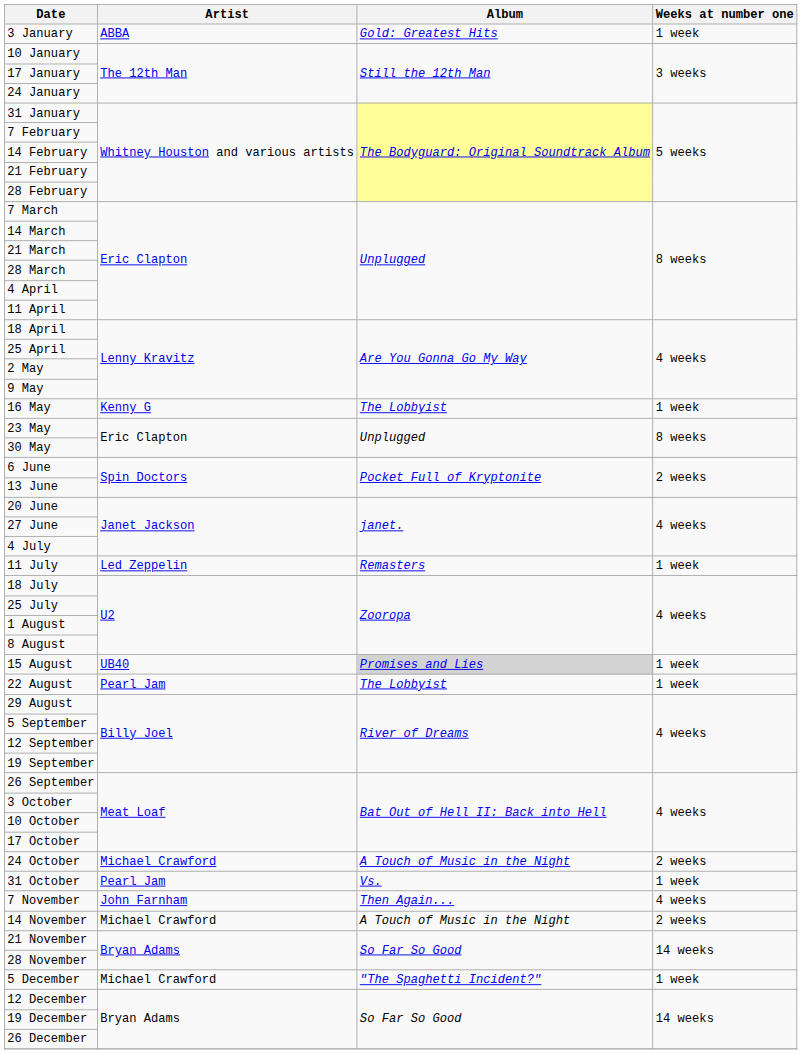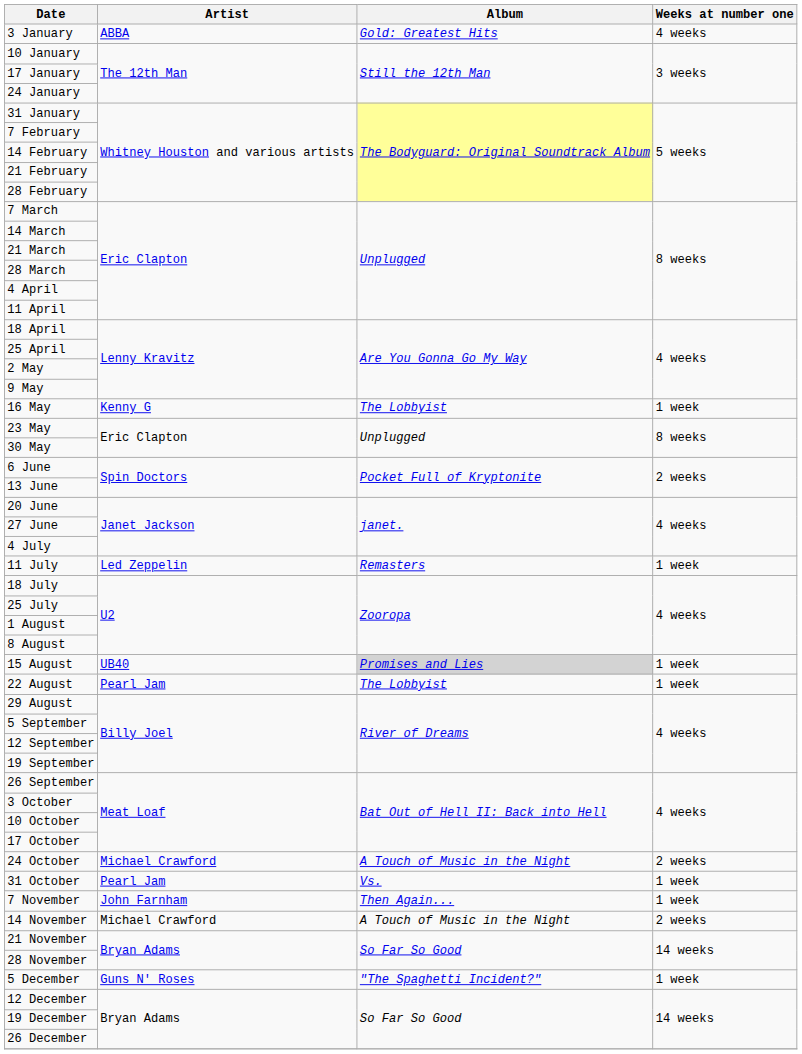 <table class="wikitable">
 <tr>
 <th>Date</th>
 <th>Artist</th>
 <th>Album</th>
 <th>Weeks at number one</th>
 </tr>
 <tr>
 <td>3 January</td>
 <td><a href='#'>ABBA</a></td>
 <td><em><a href='#'>Gold: Greatest Hits</a></em></td>
-<td>1 week</td>
+<td>4 weeks</td>
 </tr>
 <tr>
 <td>10 January</td>
 <td rowspan="3"><a href='#'>The 12th Man</a></td>
 <td rowspan="3"><em><a href='#'>Still the 12th Man</a></em></td>
 <td rowspan="3">3 weeks</td>
 </tr>
 <tr>
 <td>17 January</td>
 </tr>
 <tr>
 <td>24 January</td>
 </tr>
 <tr>
 <td>31 January</td>
 <td rowspan="5"><a href='#'>Whitney Houston</a> and various artists</td>
 <td bgcolor=#FFFF99 rowspan="5"><em><a href='#'>The Bodyguard: Original Soundtrack Album</a></em></td>
 <td rowspan="5">5 weeks</td>
 </tr>
 <tr>
 <td>7 February</td>
 </tr>
 <tr>
 <td>14 February</td>
 </tr>
 <tr>
 <td>21 February</td>
 </tr>
 <tr>
 <td>28 February</td>
 </tr>
 <tr>
 <td>7 March</td>
 <td rowspan="6"><a href='#'>Eric Clapton</a></td>
 <td rowspan="6"><em><a href='#'>Unplugged</a></em></td>
 <td rowspan="6">8 weeks</td>
 </tr>
 <tr>
 <td>14 March</td>
 </tr>
 <tr>
 <td>21 March</td>
 </tr>
 <tr>
 <td>28 March</td>
 </tr>
 <tr>
 <td>4 April</td>
 </tr>
 <tr>
 <td>11 April</td>
 </tr>
 <tr>
 <td>18 April</td>
 <td rowspan="4"><a href='#'>Lenny Kravitz</a></td>
 <td rowspan="4"><em><a href='#'>Are You Gonna Go My Way</a></em></td>
 <td rowspan="4">4 weeks</td>
 </tr>
 <tr>
 <td>25 April</td>
 </tr>
 <tr>
 <td>2 May</td>
 </tr>
 <tr>
 <td>9 May</td>
 </tr>
 <tr>
 <td>16 May</td>
 <td><a href='#'>Kenny G</a></td>
 <td><em><a href='#'>The Lobbyist</a></em></td>
 <td>1 week</td>
 </tr>
 <tr>
 <td>23 May</td>
 <td rowspan="2">Eric Clapton</td>
 <td rowspan="2"><em>Unplugged</em></td>
 <td rowspan="2">8 weeks</td>
 </tr>
 <tr>
 <td>30 May</td>
 </tr>
 <tr>
 <td>6 June</td>
 <td rowspan="2"><a href='#'>Spin Doctors</a></td>
 <td rowspan="2"><em><a href='#'>Pocket Full of Kryptonite</a></em></td>
 <td rowspan="2">2 weeks</td>
 </tr>
 <tr>
 <td>13 June</td>
 </tr>
 <tr>
 <td>20 June</td>
 <td rowspan="3"><a href='#'>Janet Jackson</a></td>
 <td rowspan="3"><em><a href='#'>janet.</a></em></td>
 <td rowspan="3">4 weeks</td>
 </tr>
 <tr>
 <td>27 June</td>
 </tr>
 <tr>
 <td>4 July</td>
 </tr>
 <tr>
 <td>11 July</td>
 <td><a href='#'>Led Zeppelin</a></td>
 <td><em><a href='#'>Remasters</a></em></td>
 <td>1 week</td>
 </tr>
 <tr>
 <td>18 July</td>
 <td rowspan="4"><a href='#'>U2</a></td>
 <td rowspan="4"><em><a href='#'>Zooropa</a></em></td>
 <td rowspan="4">4 weeks</td>
 </tr>
 <tr>
 <td>25 July</td>
 </tr>
 <tr>
 <td>1 August</td>
 </tr>
 <tr>
 <td>8 August</td>
 </tr>
 <tr>
 <td>15 August</td>
 <td><a href='#'>UB40</a></td>
 <td style="background: lightgrey;"><em><a href='#'>Promises and Lies</a></em></td>
 <td>1 week</td>
 </tr>
 <tr>
 <td>22 August</td>
 <td><a href='#'>Pearl Jam</a></td>
 <td><em><a href='#'>The Lobbyist</a></em></td>
 <td>1 week</td>
 </tr>
 <tr>
 <td>29 August</td>
 <td rowspan="4"><a href='#'>Billy Joel</a></td>
 <td rowspan="4"><em><a href='#'>River of Dreams</a></em></td>
 <td rowspan="4">4 weeks</td>
 </tr>
 <tr>
 <td>5 September</td>
 </tr>
 <tr>
 <td>12 September</td>
 </tr>
 <tr>
 <td>19 September</td>
 </tr>
 <tr>
 <td>26 September</td>
 <td rowspan="4"><a href='#'>Meat Loaf</a></td>
 <td rowspan="4"><em><a href='#'>Bat Out of Hell II: Back into Hell</a></em></td>
 <td rowspan="4">4 weeks</td>
 </tr>
 <tr>
 <td>3 October</td>
 </tr>
 <tr>
 <td>10 October</td>
 </tr>
 <tr>
 <td>17 October</td>
 </tr>
 <tr>
 <td>24 October</td>
 <td><a href='#'>Michael Crawford</a></td>
 <td><em><a href='#'>A Touch of Music in the Night</a></em></td>
 <td>2 weeks</td>
 </tr>
 <tr>
 <td>31 October</td>
 <td><a href='#'>Pearl Jam</a></td>
 <td><em><a href='#'>Vs.</a></em></td>
 <td>1 week</td>
 </tr>
 <tr>
 <td>7 November</td>
 <td><a href='#'>John Farnham</a></td>
 <td><em><a href='#'>Then Again...</a></em></td>
-<td>4 weeks</td>
+<td>1 week</td>
 </tr>
 <tr>
 <td>14 November</td>
 <td>Michael Crawford</td>
 <td><em>A Touch of Music in the Night</em></td>
 <td>2 weeks</td>
 </tr>
 <tr>
 <td>21 November</td>
 <td rowspan="2"><a href='#'>Bryan Adams</a></td>
 <td rowspan="2"><em><a href='#'>So Far So Good</a></em></td>
 <td rowspan="2">14 weeks</td>
 </tr>
 <tr>
 <td>28 November</td>
 </tr>
 <tr>
 <td>5 December</td>
-<td>Michael Crawford</td>
+<td><a href='#'>Guns N' Roses</a></td>
 <td><em><a href='#'>"The Spaghetti Incident?"</a></em></td>
 <td>1 week</td>
 </tr>
 <tr>
 <td>12 December</td>
 <td rowspan="3">Bryan Adams</td>
 <td rowspan="3"><em>So Far So Good</em></td>
 <td rowspan="3">14 weeks</td>
 </tr>
 <tr>
 <td>19 December</td>
 </tr>
 <tr>
 <td>26 December</td>
 </tr>
 <tr>
 </tr>
 </table>
